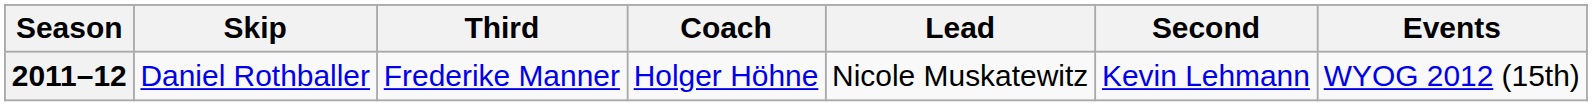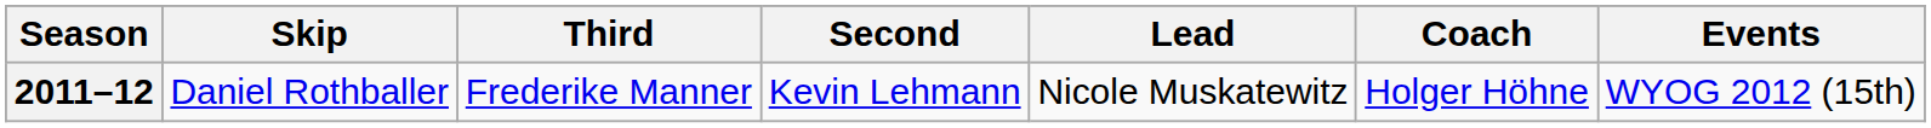 <table class="wikitable">
 <tr>
 <th scope="col">Season</th>
 <th scope="col">Skip</th>
 <th scope="col">Third</th>
+<th scope="col">Second</th>
+<th scope="col">Lead</th>
 <th scope="col">Coach</th>
-<th scope="col">Lead</th>
-<th scope="col">Second</th>
 <th scope="col">Events</th>
 </tr>
 <tr>
 <th scope="row">2011–12</th>
 <td><a href='#'>Daniel Rothballer</a></td>
 <td><a href='#'>Frederike Manner</a></td>
+<td><a href='#'>Kevin Lehmann</a></td>
+<td>Nicole Muskatewitz</td>
 <td><a href='#'>Holger Höhne</a></td>
-<td>Nicole Muskatewitz</td>
-<td><a href='#'>Kevin Lehmann</a></td>
 <td><a href='#'>WYOG 2012</a> (15th)</td>
 </tr>
 </table>
